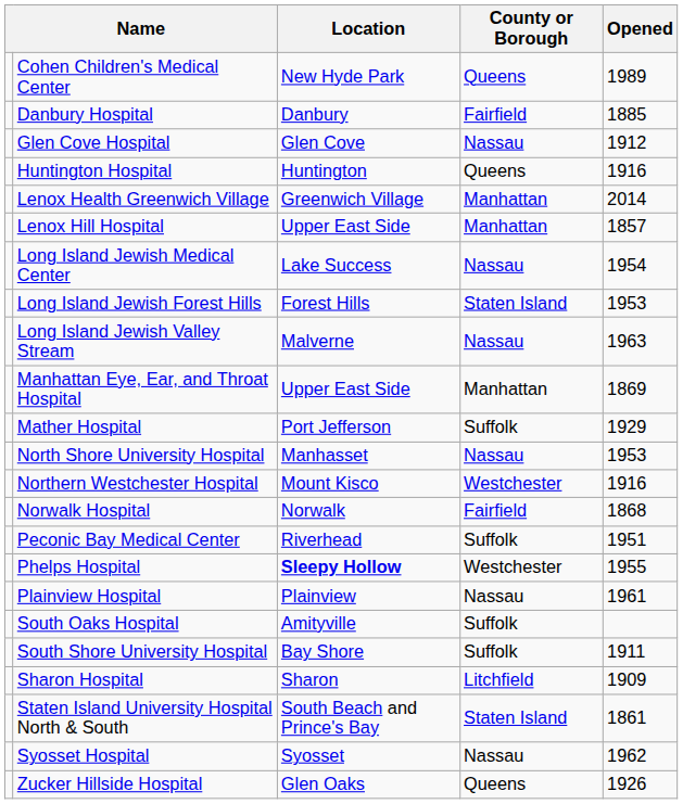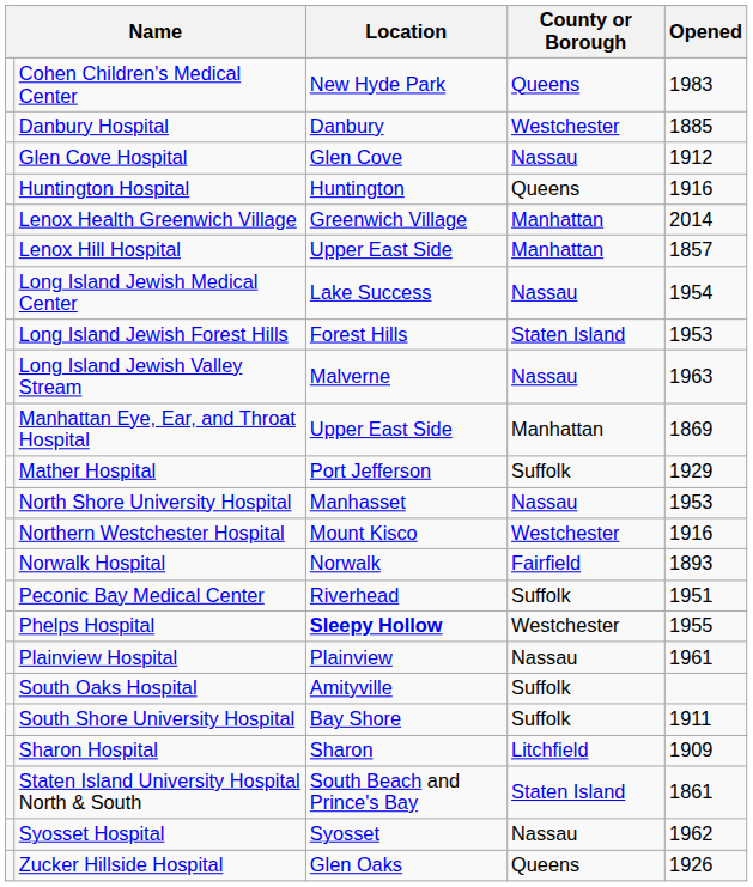 <table class="wikitable sortable">
 <tr>
 <th colspan="2">Name</th>
 <th>Location</th>
 <th>County or Borough</th>
 <th>Opened</th>
 </tr>
 <tr>
 <td></td>
 <td><a href='#'>Cohen Children's Medical Center</a></td>
 <td><a href='#'>New Hyde Park</a></td>
 <td><a href='#'>Queens</a></td>
-<td>1989</td>
+<td>1983</td>
 </tr>
 <tr>
 <td></td>
 <td><a href='#'>Danbury Hospital</a></td>
 <td><a href='#'>Danbury</a></td>
-<td><a href='#'>Fairfield</a></td>
+<td><a href='#'>Westchester</a></td>
 <td>1885</td>
 </tr>
 <tr>
 <td></td>
 <td><a href='#'>Glen Cove Hospital</a></td>
 <td><a href='#'>Glen Cove</a></td>
 <td><a href='#'>Nassau</a></td>
 <td>1912</td>
 </tr>
 <tr>
 <td></td>
 <td><a href='#'>Huntington Hospital</a></td>
 <td><a href='#'>Huntington</a></td>
 <td>Queens</td>
 <td>1916</td>
 </tr>
 <tr>
 <td></td>
 <td><a href='#'>Lenox Health Greenwich Village</a></td>
 <td><a href='#'>Greenwich Village</a></td>
 <td><a href='#'>Manhattan</a></td>
 <td>2014</td>
 </tr>
 <tr>
 <td></td>
 <td><a href='#'>Lenox Hill Hospital</a></td>
 <td><a href='#'>Upper East Side</a></td>
 <td><a href='#'>Manhattan</a></td>
 <td>1857</td>
 </tr>
 <tr>
 <td></td>
 <td><a href='#'>Long Island Jewish Medical Center</a></td>
 <td><a href='#'>Lake Success</a></td>
 <td><a href='#'>Nassau</a></td>
 <td>1954</td>
 </tr>
 <tr>
 <td></td>
 <td><a href='#'>Long Island Jewish Forest Hills</a></td>
 <td><a href='#'>Forest Hills</a></td>
 <td><a href='#'>Staten Island</a></td>
 <td>1953</td>
 </tr>
 <tr>
 <td></td>
 <td><a href='#'>Long Island Jewish Valley Stream</a></td>
 <td><a href='#'>Malverne</a></td>
 <td><a href='#'>Nassau</a></td>
 <td>1963</td>
 </tr>
 <tr>
 <td></td>
 <td><a href='#'>Manhattan Eye, Ear, and Throat Hospital</a></td>
 <td><a href='#'>Upper East Side</a></td>
 <td>Manhattan</td>
 <td>1869</td>
 </tr>
 <tr>
 <td></td>
 <td><a href='#'>Mather Hospital</a></td>
 <td><a href='#'>Port Jefferson</a></td>
 <td>Suffolk</td>
 <td>1929</td>
 </tr>
 <tr>
 <td></td>
 <td><a href='#'>North Shore University Hospital</a></td>
 <td><a href='#'>Manhasset</a></td>
 <td><a href='#'>Nassau</a></td>
 <td>1953</td>
 </tr>
 <tr>
 <td></td>
 <td><a href='#'>Northern Westchester Hospital</a></td>
 <td><a href='#'>Mount Kisco</a></td>
 <td><a href='#'>Westchester</a></td>
 <td>1916</td>
 </tr>
 <tr>
 <td></td>
 <td><a href='#'>Norwalk Hospital</a></td>
 <td><a href='#'>Norwalk</a></td>
 <td><a href='#'>Fairfield</a></td>
-<td>1868</td>
+<td>1893</td>
 </tr>
 <tr>
 <td></td>
 <td><a href='#'>Peconic Bay Medical Center</a></td>
 <td><a href='#'>Riverhead</a></td>
 <td>Suffolk</td>
 <td>1951</td>
 </tr>
 <tr>
 <td></td>
 <td><a href='#'>Phelps Hospital</a></td>
 <td><strong><a href='#'>Sleepy Hollow</a></strong></td>
 <td>Westchester</td>
 <td>1955</td>
 </tr>
 <tr>
 <td></td>
 <td><a href='#'>Plainview Hospital</a></td>
 <td><a href='#'>Plainview</a></td>
 <td>Nassau</td>
 <td>1961</td>
 </tr>
 <tr>
 <td></td>
 <td><a href='#'>South Oaks Hospital</a></td>
 <td><a href='#'>Amityville</a></td>
 <td>Suffolk</td>
 <td></td>
 </tr>
 <tr>
 <td></td>
 <td><a href='#'>South Shore University Hospital</a></td>
 <td><a href='#'>Bay Shore</a></td>
 <td>Suffolk</td>
 <td>1911</td>
 </tr>
 <tr>
 <td></td>
 <td><a href='#'>Sharon Hospital</a></td>
 <td><a href='#'>Sharon</a></td>
 <td><a href='#'>Litchfield</a></td>
 <td>1909</td>
 </tr>
 <tr>
 <td></td>
 <td><a href='#'>Staten Island University Hospital</a> North & South</td>
 <td><a href='#'>South Beach</a> and <a href='#'>Prince's Bay</a></td>
 <td><a href='#'>Staten Island</a></td>
 <td>1861</td>
 </tr>
 <tr>
 <td></td>
 <td><a href='#'>Syosset Hospital</a></td>
 <td><a href='#'>Syosset</a></td>
 <td>Nassau</td>
 <td>1962</td>
 </tr>
 <tr>
 <td></td>
 <td><a href='#'>Zucker Hillside Hospital</a></td>
 <td><a href='#'>Glen Oaks</a></td>
 <td>Queens</td>
 <td>1926</td>
 </tr>
 </table>
